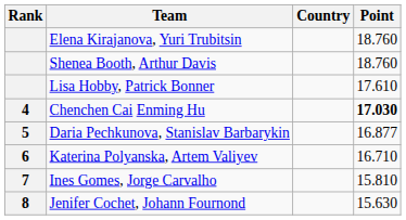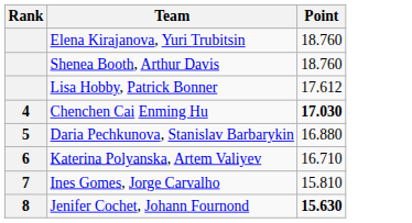 <table class="wikitable sortable">
 <tr>
 <th>Rank</th>
 <th>Team</th>
-<th>Country</th>
 <th>Point</th>
 </tr>
 <tr>
 <th></th>
 <td><a href='#'>Elena Kirajanova</a>, <a href='#'>Yuri Trubitsin</a></td>
-<td></td>
 <td>18.760</td>
 </tr>
 <tr>
 <th></th>
 <td><a href='#'>Shenea Booth</a>, <a href='#'>Arthur Davis</a></td>
-<td></td>
 <td>18.760</td>
 </tr>
 <tr>
 <th></th>
 <td><a href='#'>Lisa Hobby</a>, <a href='#'>Patrick Bonner</a></td>
-<td></td>
-<td>17.610</td>
+<td>17.612</td>
 </tr>
 <tr>
 <th>4</th>
 <td><a href='#'>Chenchen Cai</a> <a href='#'>Enming Hu</a></td>
-<td></td>
 <td><strong>17.030</strong></td>
 </tr>
 <tr>
 <th>5</th>
 <td><a href='#'>Daria Pechkunova</a>, <a href='#'>Stanislav Barbarykin</a></td>
-<td></td>
-<td>16.877</td>
+<td>16.880</td>
 </tr>
 <tr>
 <th>6</th>
 <td><a href='#'>Katerina Polyanska</a>, <a href='#'>Artem Valiyev</a></td>
-<td></td>
 <td>16.710</td>
 </tr>
 <tr>
 <th>7</th>
 <td><a href='#'>Ines Gomes</a>, <a href='#'>Jorge Carvalho</a></td>
-<td></td>
 <td>15.810</td>
 </tr>
 <tr>
 <th>8</th>
 <td><a href='#'>Jenifer Cochet</a>, <a href='#'>Johann Fournond</a></td>
-<td></td>
-<td>15.630</td>
+<td><strong>15.630</strong></td>
 </tr>
 </table>
